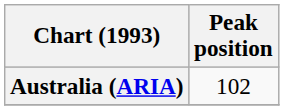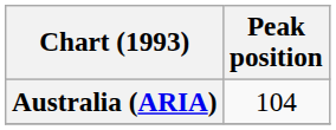 <table class="wikitable plainrowheaders" style="text-align:center">
 <tr>
 <th>Chart (1993)</th>
 <th>Peak<br>position</th>
 </tr>
 <tr>
 <th scope="row">Australia (<a href='#'>ARIA</a>)</th>
-<td align="center">102</td>
+<td align="center">104</td>
 </tr>
 <tr>
 </tr>
 </table>
